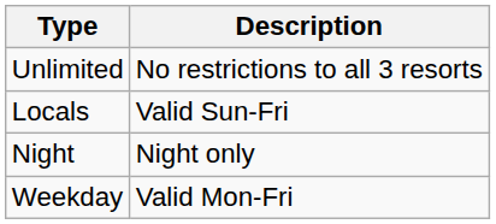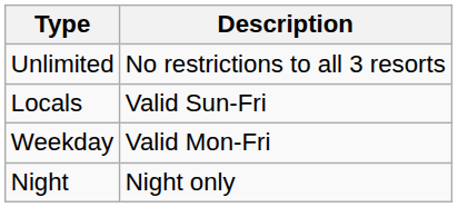 <table class="wikitable">
 <tr>
 <th>Type</th>
 <th>Description</th>
 </tr>
 <tr>
 <td>Unlimited</td>
 <td>No restrictions to all 3 resorts</td>
 </tr>
 <tr>
 <td>Locals</td>
 <td>Valid Sun-Fri</td>
 </tr>
 <tr>
+<td>Weekday</td>
+<td>Valid Mon-Fri</td>
+</tr>
+<tr>
 <td>Night</td>
 <td>Night only</td>
 </tr>
-<tr>
-<td>Weekday</td>
-<td>Valid Mon-Fri</td>
-</tr>
 </table>
